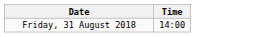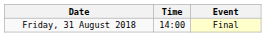 <table class = "wikitable" style="text-align:center;">
 <tr>
 <th width=220>Date</th>
 <th width=50>Time</th>
+<th width=100>Event</th>
 </tr>
 <tr>
 <td>Friday, 31 August 2018</td>
 <td>14:00</td>
+<td bgcolor=ffffcc>Final</td>
 </tr>
 </table>
